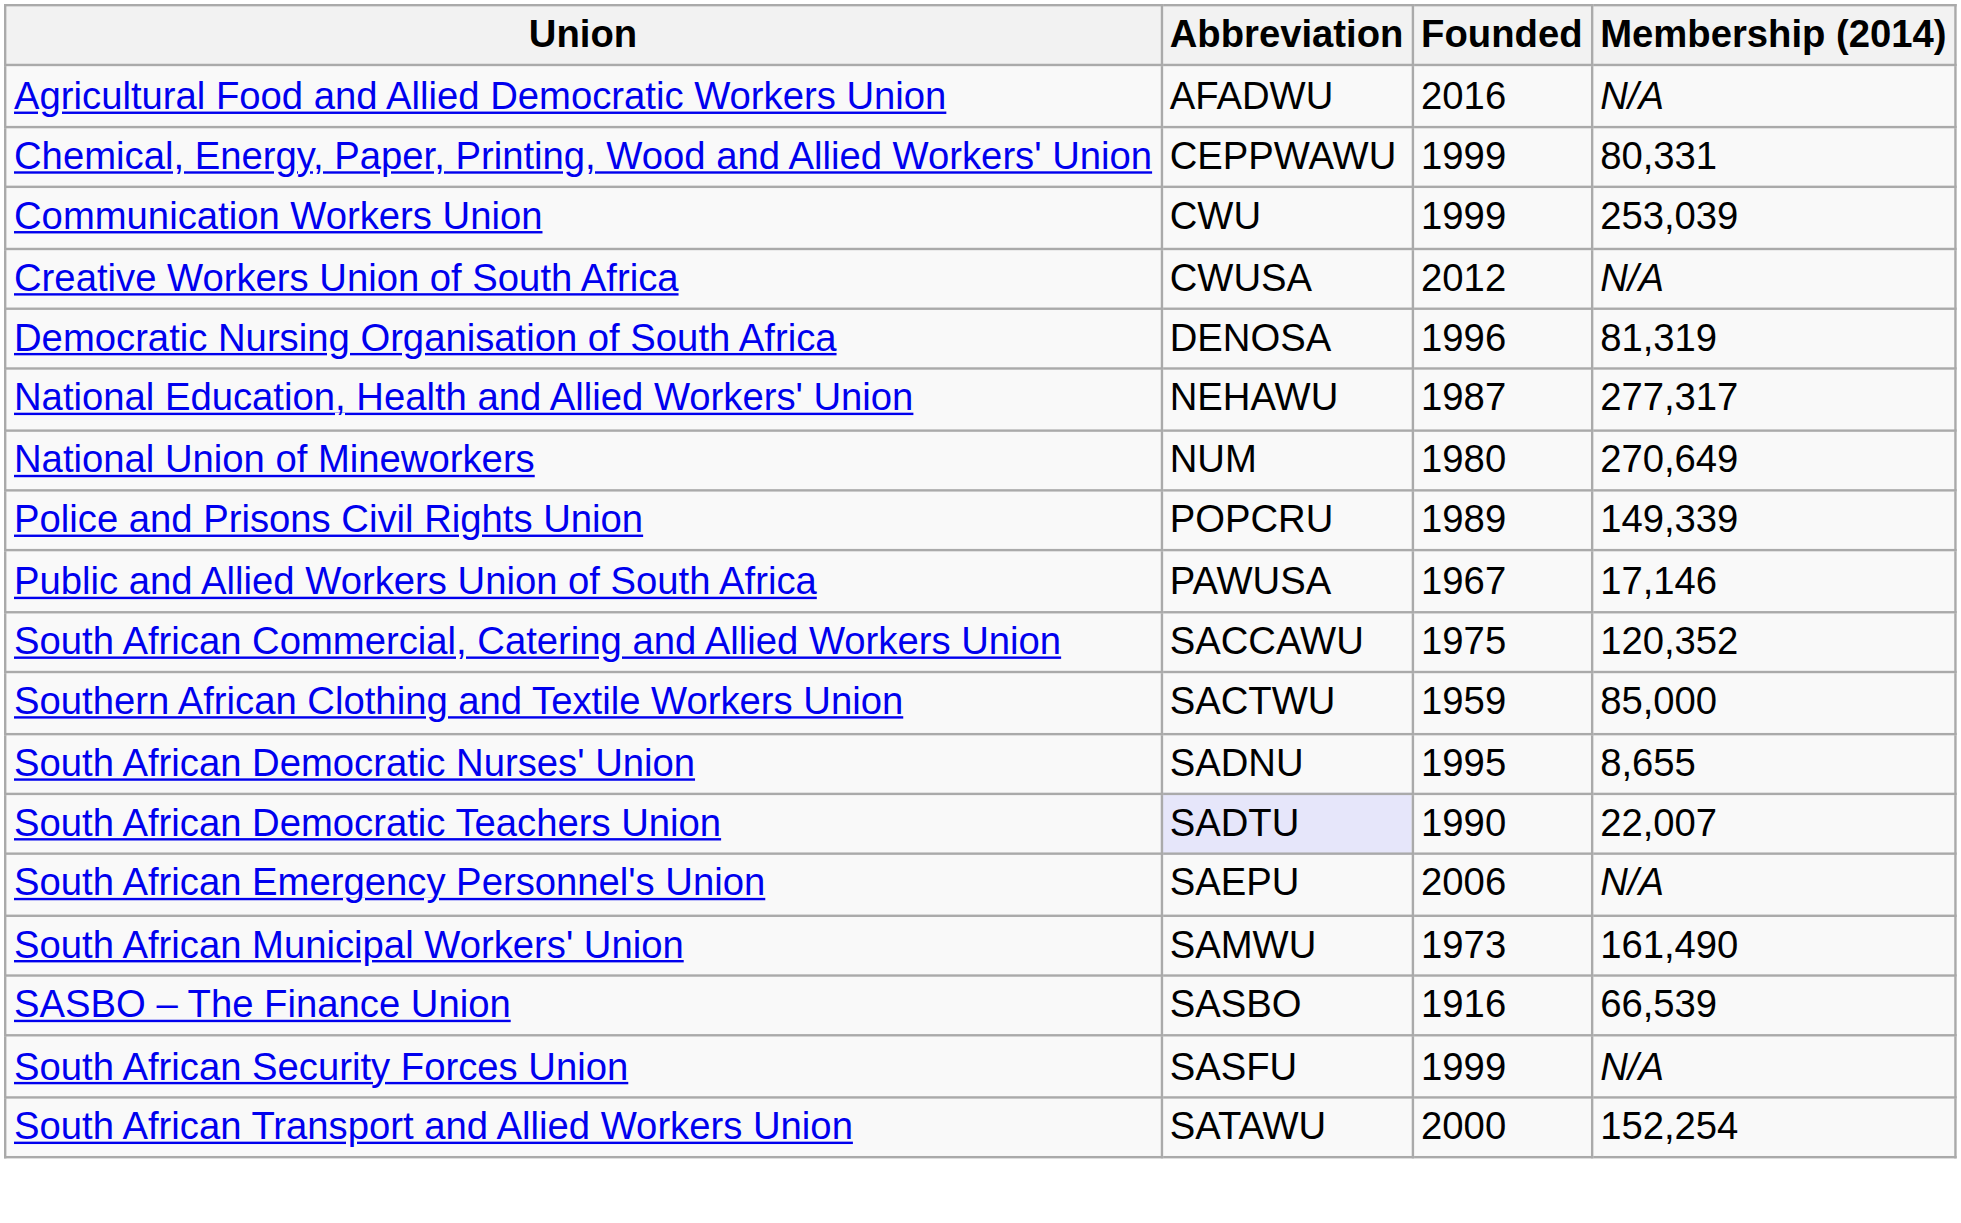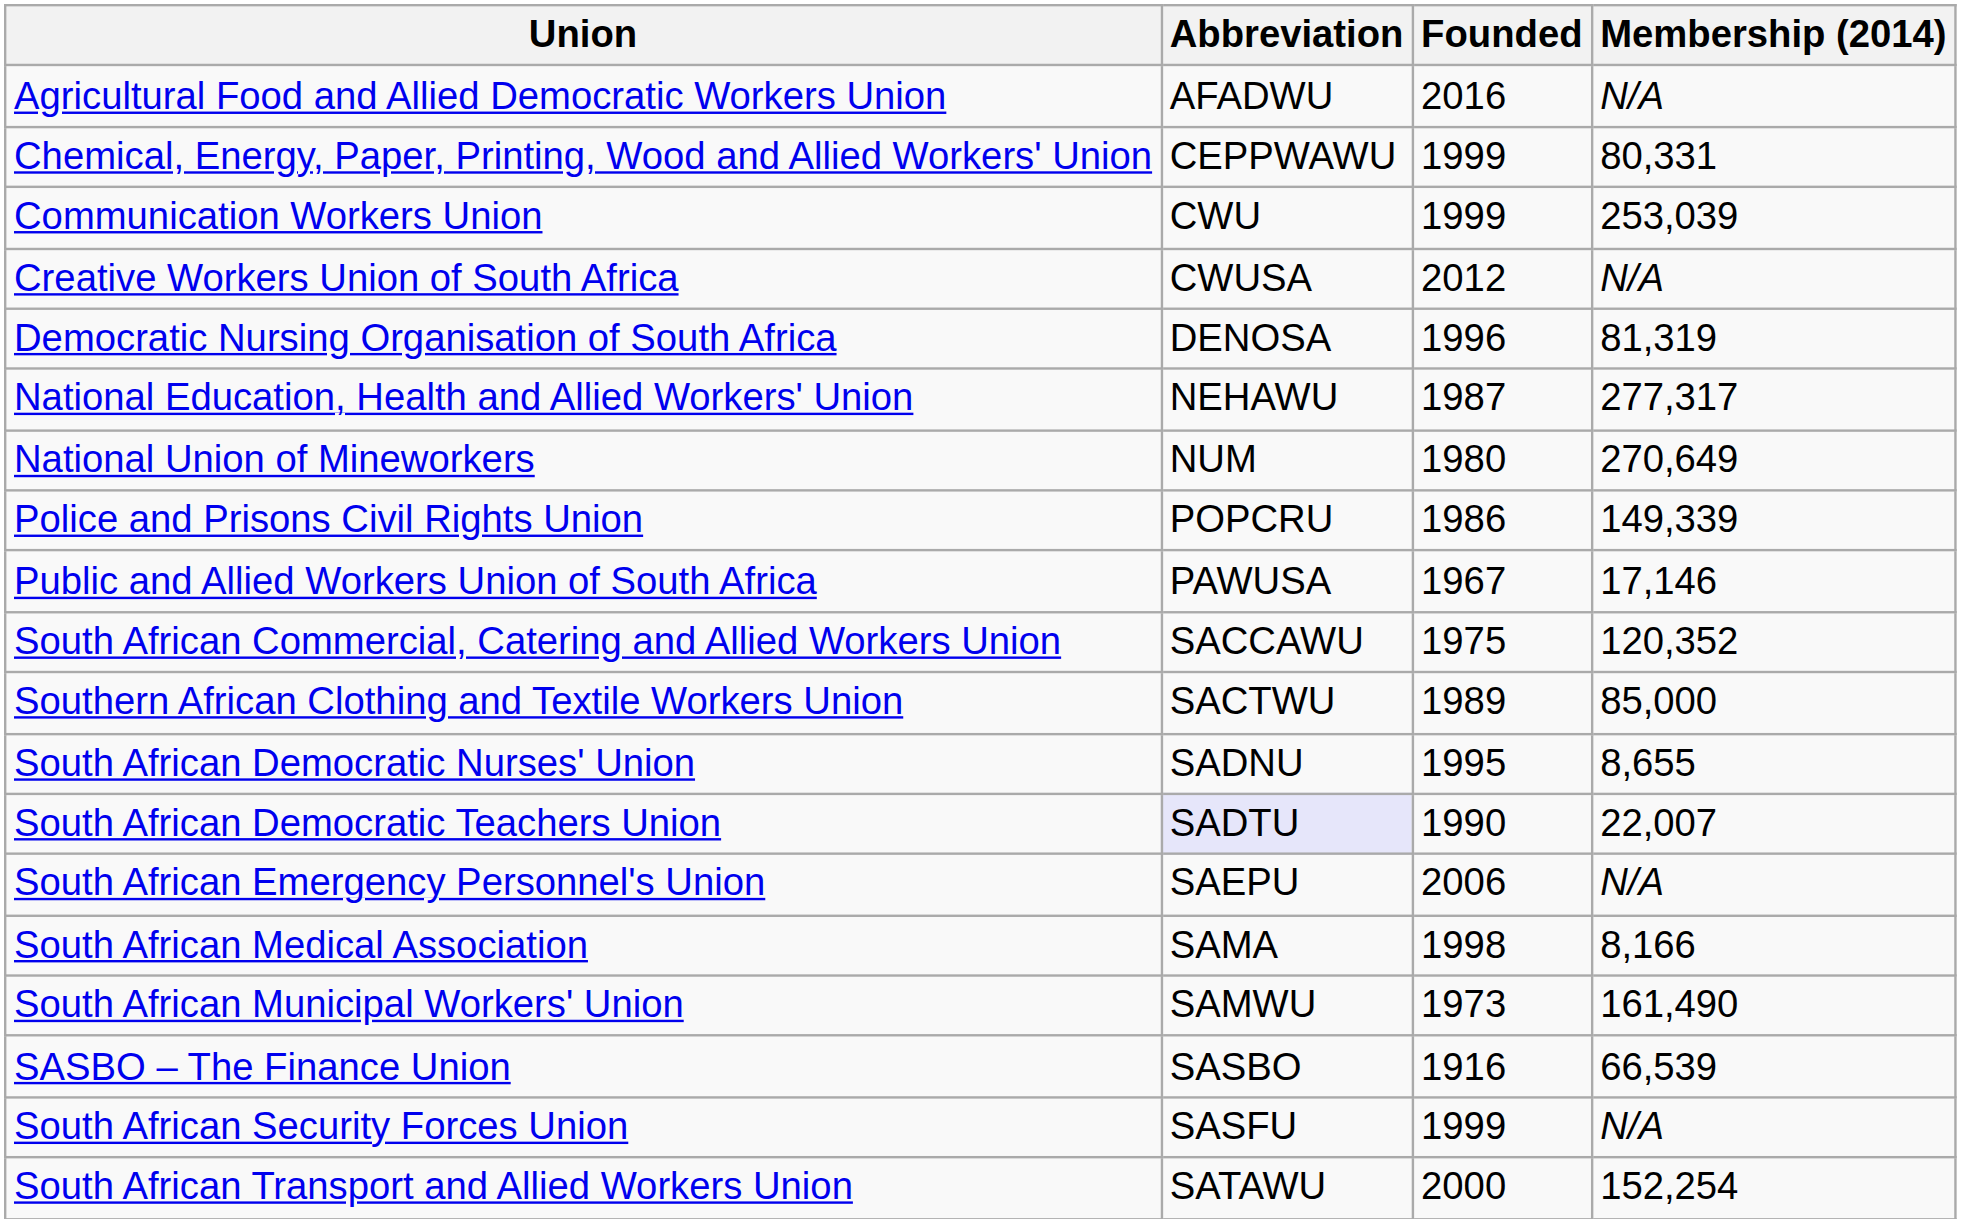 <table class="wikitable sortable">
 <tr>
 <th>Union</th>
 <th>Abbreviation</th>
 <th>Founded</th>
 <th>Membership (2014)</th>
 </tr>
 <tr>
 <td><a href='#'>Agricultural Food and Allied Democratic Workers Union</a></td>
 <td>AFADWU</td>
 <td>2016</td>
 <td><em>N/A</em></td>
 </tr>
 <tr>
 <td><a href='#'>Chemical, Energy, Paper, Printing, Wood and Allied Workers' Union</a></td>
 <td>CEPPWAWU</td>
 <td>1999</td>
 <td>80,331</td>
 </tr>
 <tr>
 <td><a href='#'>Communication Workers Union</a></td>
 <td>CWU</td>
 <td>1999</td>
 <td>253,039</td>
 </tr>
 <tr>
 <td><a href='#'>Creative Workers Union of South Africa</a></td>
 <td>CWUSA</td>
 <td>2012</td>
 <td><em>N/A</em></td>
 </tr>
 <tr>
 <td><a href='#'>Democratic Nursing Organisation of South Africa</a></td>
 <td>DENOSA</td>
 <td>1996</td>
 <td>81,319</td>
 </tr>
 <tr>
 <td><a href='#'>National Education, Health and Allied Workers' Union</a></td>
 <td>NEHAWU</td>
 <td>1987</td>
 <td>277,317</td>
 </tr>
 <tr>
 <td><a href='#'>National Union of Mineworkers</a></td>
 <td>NUM</td>
 <td>1980</td>
 <td>270,649</td>
 </tr>
 <tr>
 <td><a href='#'>Police and Prisons Civil Rights Union</a></td>
 <td>POPCRU</td>
-<td>1989</td>
+<td>1986</td>
 <td>149,339</td>
 </tr>
 <tr>
 <td><a href='#'>Public and Allied Workers Union of South Africa</a></td>
 <td>PAWUSA</td>
 <td>1967</td>
 <td>17,146</td>
 </tr>
 <tr>
 <td><a href='#'>South African Commercial, Catering and Allied Workers Union</a></td>
 <td>SACCAWU</td>
 <td>1975</td>
 <td>120,352</td>
 </tr>
 <tr>
 <td><a href='#'>Southern African Clothing and Textile Workers Union</a></td>
 <td>SACTWU</td>
-<td>1959</td>
+<td>1989</td>
 <td>85,000</td>
 </tr>
 <tr>
 <td><a href='#'>South African Democratic Nurses' Union</a></td>
 <td>SADNU</td>
 <td>1995</td>
 <td>8,655</td>
 </tr>
 <tr>
 <td><a href='#'>South African Democratic Teachers Union</a></td>
 <td style="background: lavender;">SADTU</td>
 <td>1990</td>
 <td>22,007</td>
 </tr>
 <tr>
 <td><a href='#'>South African Emergency Personnel's Union</a></td>
 <td>SAEPU</td>
 <td>2006</td>
 <td><em>N/A</em></td>
+</tr>
+<tr>
+<td><a href='#'>South African Medical Association</a></td>
+<td>SAMA</td>
+<td>1998</td>
+<td>8,166</td>
 </tr>
 <tr>
 <td><a href='#'>South African Municipal Workers' Union</a></td>
 <td>SAMWU</td>
 <td>1973</td>
 <td>161,490</td>
 </tr>
 <tr>
 <td><a href='#'>SASBO &ndash; The Finance Union</a></td>
 <td>SASBO</td>
 <td>1916</td>
 <td>66,539</td>
 </tr>
 <tr>
 <td><a href='#'>South African Security Forces Union</a></td>
 <td>SASFU</td>
 <td>1999</td>
 <td><em>N/A</em></td>
 </tr>
 <tr>
 <td><a href='#'>South African Transport and Allied Workers Union</a></td>
 <td>SATAWU</td>
 <td>2000</td>
 <td>152,254</td>
 </tr>
 </table>
